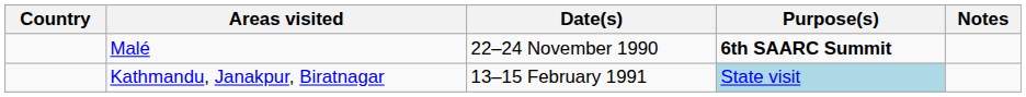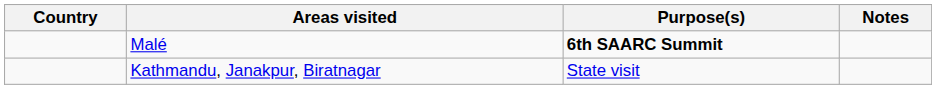 <table style="width: 100%;margin: 1em auto 1em auto" class="wikitable outercollapse sortable">
 <tr>
 <th>Country</th>
 <th>Areas visited</th>
-<th>Date(s)</th>
 <th>Purpose(s)</th>
 <th>Notes</th>
 </tr>
 <tr>
 <td></td>
 <td><a href='#'>Malé</a></td>
-<td>22–24 November 1990</td>
 <td><strong>6th SAARC Summit</strong></td>
 <td></td>
 </tr>
 <tr>
 <td></td>
 <td><a href='#'>Kathmandu</a>, <a href='#'>Janakpur</a>, <a href='#'>Biratnagar</a></td>
-<td>13–15 February 1991</td>
-<td style="background: lightblue;"><a href='#'>State visit</a></td>
+<td><a href='#'>State visit</a></td>
 <td></td>
 </tr>
 </table>
